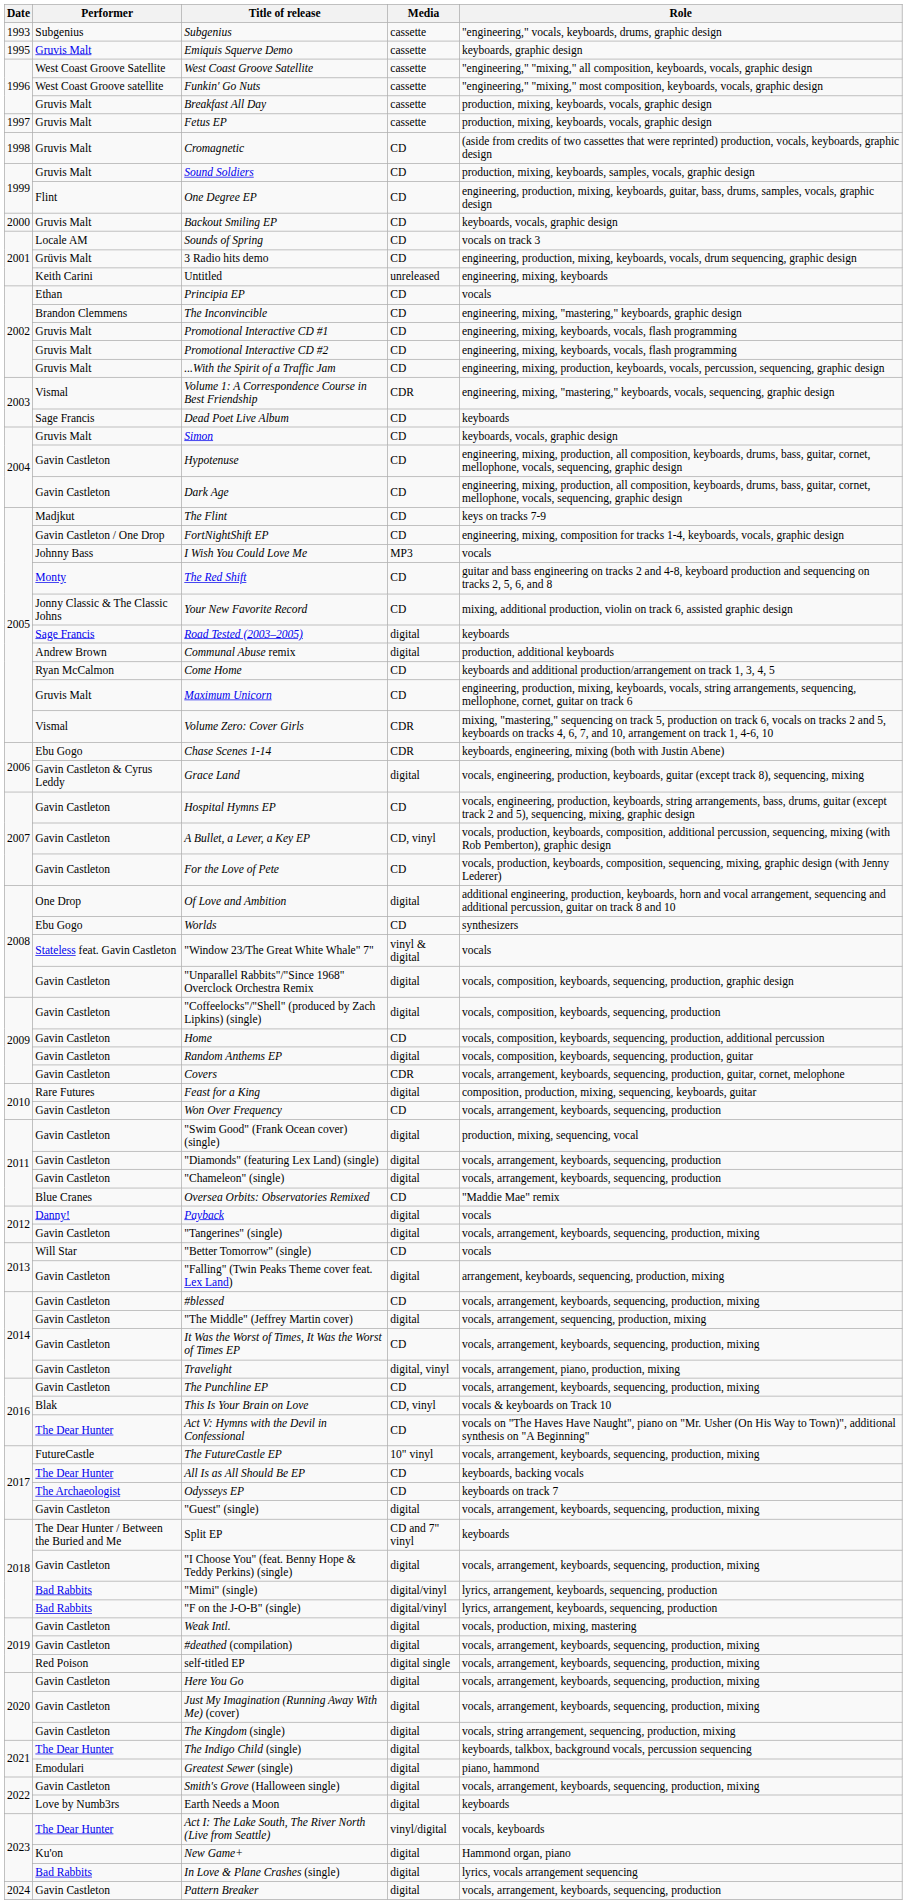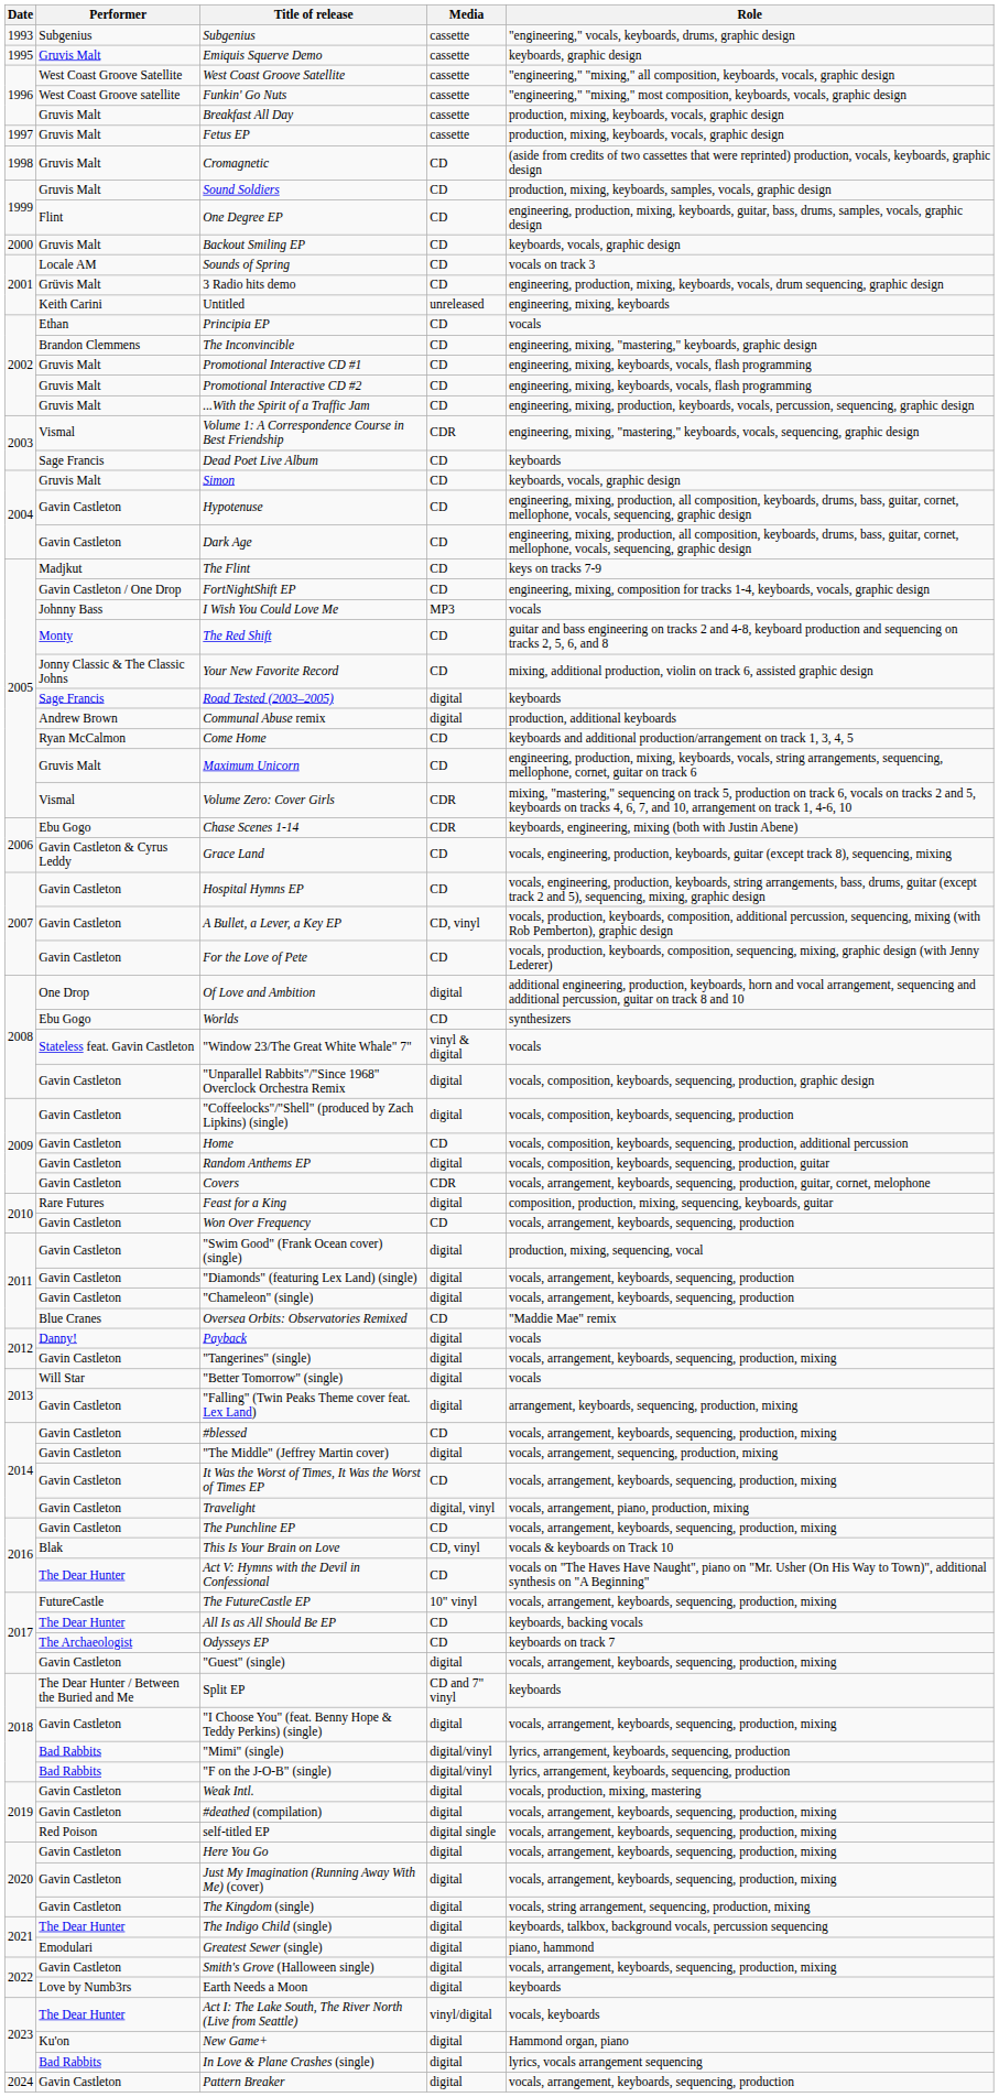 <table class="wikitable">
 <tr>
 <th>Date</th>
 <th>Performer</th>
 <th>Title of release</th>
 <th>Media</th>
 <th>Role</th>
 </tr>
 <tr>
 <td>1993</td>
 <td>Subgenius</td>
 <td><em>Subgenius</em></td>
 <td>cassette</td>
 <td>"engineering," vocals, keyboards, drums, graphic design</td>
 </tr>
 <tr>
 <td>1995</td>
 <td><a href='#'>Gruvis Malt</a></td>
 <td><em>Emiquis Squerve Demo</em></td>
 <td>cassette</td>
 <td>keyboards, graphic design</td>
 </tr>
 <tr>
 <td rowspan="3">1996</td>
 <td>West Coast Groove Satellite</td>
 <td><em>West Coast Groove Satellite</em></td>
 <td>cassette</td>
 <td>"engineering," "mixing," all composition, keyboards, vocals, graphic design</td>
 </tr>
 <tr>
 <td>West Coast Groove satellite</td>
 <td><em>Funkin' Go Nuts</em></td>
 <td>cassette</td>
 <td>"engineering," "mixing," most composition, keyboards, vocals, graphic design</td>
 </tr>
 <tr>
 <td>Gruvis Malt</td>
 <td><em>Breakfast All Day</em></td>
 <td>cassette</td>
 <td>production, mixing, keyboards, vocals, graphic design</td>
 </tr>
 <tr>
 <td>1997</td>
 <td>Gruvis Malt</td>
 <td><em>Fetus EP</em></td>
 <td>cassette</td>
 <td>production, mixing, keyboards, vocals, graphic design</td>
 </tr>
 <tr>
 <td>1998</td>
 <td>Gruvis Malt</td>
 <td><em>Cromagnetic</em></td>
 <td>CD</td>
 <td>(aside from credits of two cassettes that were reprinted) production, vocals, keyboards, graphic design</td>
 </tr>
 <tr>
 <td rowspan="2">1999</td>
 <td>Gruvis Malt</td>
 <td><em><a href='#'>Sound Soldiers</a></em></td>
 <td>CD</td>
 <td>production, mixing, keyboards, samples, vocals, graphic design</td>
 </tr>
 <tr>
 <td>Flint</td>
 <td><em>One Degree EP</em></td>
 <td>CD</td>
 <td>engineering, production, mixing, keyboards, guitar, bass, drums, samples, vocals, graphic design</td>
 </tr>
 <tr>
 <td>2000</td>
 <td>Gruvis Malt</td>
 <td><em>Backout Smiling EP</em></td>
 <td>CD</td>
 <td>keyboards, vocals, graphic design</td>
 </tr>
 <tr>
 <td rowspan="3">2001</td>
 <td>Locale AM</td>
 <td><em>Sounds of Spring</em></td>
 <td>CD</td>
 <td>vocals on track 3</td>
 </tr>
 <tr>
 <td>Grüvis Malt</td>
 <td>3 Radio hits demo</td>
 <td>CD</td>
 <td>engineering, production, mixing, keyboards, vocals, drum sequencing, graphic design</td>
 </tr>
 <tr>
 <td>Keith Carini</td>
 <td>Untitled</td>
 <td>unreleased</td>
 <td>engineering, mixing, keyboards</td>
 </tr>
 <tr>
 <td rowspan="5">2002</td>
 <td>Ethan</td>
 <td><em>Principia EP</em></td>
 <td>CD</td>
 <td>vocals</td>
 </tr>
 <tr>
 <td>Brandon Clemmens</td>
 <td><em>The Inconvincible</em></td>
 <td>CD</td>
 <td>engineering, mixing, "mastering," keyboards, graphic design</td>
 </tr>
 <tr>
 <td>Gruvis Malt</td>
 <td><em>Promotional Interactive CD #1</em></td>
 <td>CD</td>
 <td>engineering, mixing, keyboards, vocals, flash programming</td>
 </tr>
 <tr>
 <td>Gruvis Malt</td>
 <td><em>Promotional Interactive CD #2</em></td>
 <td>CD</td>
 <td>engineering, mixing, keyboards, vocals, flash programming</td>
 </tr>
 <tr>
 <td>Gruvis Malt</td>
 <td><em>...With the Spirit of a Traffic Jam</em></td>
 <td>CD</td>
 <td>engineering, mixing, production, keyboards, vocals, percussion, sequencing, graphic design</td>
 </tr>
 <tr>
 <td rowspan="2">2003</td>
 <td>Vismal</td>
 <td><em>Volume 1: A Correspondence Course in Best Friendship</em></td>
 <td>CDR</td>
 <td>engineering, mixing, "mastering," keyboards, vocals, sequencing, graphic design</td>
 </tr>
 <tr>
 <td>Sage Francis</td>
 <td><em>Dead Poet Live Album</em></td>
 <td>CD</td>
 <td>keyboards</td>
 </tr>
 <tr>
 <td rowspan="3">2004</td>
 <td>Gruvis Malt</td>
 <td><em><a href='#'>Simon</a></em></td>
 <td>CD</td>
 <td>keyboards, vocals, graphic design</td>
 </tr>
 <tr>
 <td>Gavin Castleton</td>
 <td><em>Hypotenuse</em></td>
 <td>CD</td>
 <td>engineering, mixing, production, all composition, keyboards, drums, bass, guitar, cornet, mellophone, vocals, sequencing, graphic design</td>
 </tr>
 <tr>
 <td>Gavin Castleton</td>
 <td><em>Dark Age</em></td>
 <td>CD</td>
 <td>engineering, mixing, production, all composition, keyboards, drums, bass, guitar, cornet, mellophone, vocals, sequencing, graphic design</td>
 </tr>
 <tr>
 <td rowspan="10">2005</td>
 <td>Madjkut</td>
 <td><em>The Flint</em></td>
 <td>CD</td>
 <td>keys on tracks 7-9</td>
 </tr>
 <tr>
 <td>Gavin Castleton / One Drop</td>
 <td><em>FortNightShift EP</em></td>
 <td>CD</td>
 <td>engineering, mixing, composition for tracks 1-4, keyboards, vocals, graphic design</td>
 </tr>
 <tr>
 <td>Johnny Bass</td>
 <td><em>I Wish You Could Love Me</em></td>
 <td>MP3</td>
 <td>vocals</td>
 </tr>
 <tr>
 <td><a href='#'>Monty</a></td>
 <td><em><a href='#'>The Red Shift</a></em></td>
 <td>CD</td>
 <td>guitar and bass engineering on tracks 2 and 4-8, keyboard production and sequencing on tracks 2, 5, 6, and 8</td>
 </tr>
 <tr>
 <td>Jonny Classic & The Classic Johns</td>
 <td><em>Your New Favorite Record</em></td>
 <td>CD</td>
 <td>mixing, additional production, violin on track 6, assisted graphic design</td>
 </tr>
 <tr>
 <td><a href='#'>Sage Francis</a></td>
 <td><em><a href='#'>Road Tested (2003–2005)</a></em></td>
 <td>digital</td>
 <td>keyboards</td>
 </tr>
 <tr>
 <td>Andrew Brown</td>
 <td><em>Communal Abuse</em> remix</td>
 <td>digital</td>
 <td>production, additional keyboards</td>
 </tr>
 <tr>
 <td>Ryan McCalmon</td>
 <td><em>Come Home</em></td>
 <td>CD</td>
 <td>keyboards and additional production/arrangement on track 1, 3, 4, 5</td>
 </tr>
 <tr>
 <td>Gruvis Malt</td>
 <td><em><a href='#'>Maximum Unicorn</a></em></td>
 <td>CD</td>
 <td>engineering, production, mixing, keyboards, vocals, string arrangements, sequencing, mellophone, cornet, guitar on track 6</td>
 </tr>
 <tr>
 <td>Vismal</td>
 <td><em>Volume Zero: Cover Girls</em></td>
 <td>CDR</td>
 <td>mixing, "mastering," sequencing on track 5, production on track 6, vocals on tracks 2 and 5, keyboards on tracks 4, 6, 7, and 10, arrangement on track 1, 4-6, 10</td>
 </tr>
 <tr>
 <td rowspan="2">2006</td>
 <td>Ebu Gogo</td>
 <td><em>Chase Scenes 1-14</em></td>
 <td>CDR</td>
 <td>keyboards, engineering, mixing (both with Justin Abene)</td>
 </tr>
 <tr>
 <td>Gavin Castleton & Cyrus Leddy</td>
 <td><em>Grace Land</em></td>
-<td>digital</td>
+<td>CD</td>
 <td>vocals, engineering, production, keyboards, guitar (except track 8), sequencing, mixing</td>
 </tr>
 <tr>
 <td rowspan="3">2007</td>
 <td>Gavin Castleton</td>
 <td><em>Hospital Hymns EP</em></td>
 <td>CD</td>
 <td>vocals, engineering, production, keyboards, string arrangements, bass, drums, guitar (except track 2 and 5), sequencing, mixing, graphic design</td>
 </tr>
 <tr>
 <td>Gavin Castleton</td>
 <td><em>A Bullet, a Lever, a Key EP</em></td>
 <td>CD, vinyl</td>
 <td>vocals, production, keyboards, composition, additional percussion, sequencing, mixing (with Rob Pemberton), graphic design</td>
 </tr>
 <tr>
 <td>Gavin Castleton</td>
 <td><em>For the Love of Pete</em></td>
 <td>CD</td>
 <td>vocals, production, keyboards, composition, sequencing, mixing, graphic design (with Jenny Lederer)</td>
 </tr>
 <tr>
 <td rowspan="4">2008</td>
 <td>One Drop</td>
 <td><em>Of Love and Ambition</em></td>
 <td>digital</td>
 <td>additional engineering, production, keyboards, horn and vocal arrangement, sequencing and additional percussion, guitar on track 8 and 10</td>
 </tr>
 <tr>
 <td>Ebu Gogo</td>
 <td><em>Worlds</em></td>
 <td>CD</td>
 <td>synthesizers</td>
 </tr>
 <tr>
 <td><a href='#'>Stateless</a> feat. Gavin Castleton</td>
 <td>"Window 23/The Great White Whale" 7"</td>
 <td>vinyl & digital</td>
 <td>vocals</td>
 </tr>
 <tr>
 <td>Gavin Castleton</td>
 <td>"Unparallel Rabbits"/"Since 1968" Overclock Orchestra Remix</td>
 <td>digital</td>
 <td>vocals, composition, keyboards, sequencing, production, graphic design</td>
 </tr>
 <tr>
 <td rowspan="4">2009</td>
 <td>Gavin Castleton</td>
 <td>"Coffeelocks"/"Shell" (produced by Zach Lipkins) (single)</td>
 <td>digital</td>
 <td>vocals, composition, keyboards, sequencing, production</td>
 </tr>
 <tr>
 <td>Gavin Castleton</td>
 <td><em>Home</em></td>
 <td>CD</td>
 <td>vocals, composition, keyboards, sequencing, production, additional percussion</td>
 </tr>
 <tr>
 <td>Gavin Castleton</td>
 <td><em>Random Anthems EP</em></td>
 <td>digital</td>
 <td>vocals, composition, keyboards, sequencing, production, guitar</td>
 </tr>
 <tr>
 <td>Gavin Castleton</td>
 <td><em>Covers</em></td>
 <td>CDR</td>
 <td>vocals, arrangement, keyboards, sequencing, production, guitar, cornet, melophone</td>
 </tr>
 <tr>
 <td rowspan="2">2010</td>
 <td>Rare Futures</td>
 <td><em>Feast for a King</em></td>
 <td>digital</td>
 <td>composition, production, mixing, sequencing, keyboards, guitar</td>
 </tr>
 <tr>
 <td>Gavin Castleton</td>
 <td><em>Won Over Frequency</em></td>
 <td>CD</td>
 <td>vocals, arrangement, keyboards, sequencing, production</td>
 </tr>
 <tr>
 <td rowspan="4">2011</td>
 <td>Gavin Castleton</td>
 <td>"Swim Good" (Frank Ocean cover) (single)</td>
 <td>digital</td>
 <td>production, mixing, sequencing, vocal</td>
 </tr>
 <tr>
 <td>Gavin Castleton</td>
 <td>"Diamonds" (featuring Lex Land) (single)</td>
 <td>digital</td>
 <td>vocals, arrangement, keyboards, sequencing, production</td>
 </tr>
 <tr>
 <td>Gavin Castleton</td>
 <td>"Chameleon" (single)</td>
 <td>digital</td>
 <td>vocals, arrangement, keyboards, sequencing, production</td>
 </tr>
 <tr>
 <td>Blue Cranes</td>
 <td><em>Oversea Orbits: Observatories Remixed</em></td>
 <td>CD</td>
 <td>"Maddie Mae" remix</td>
 </tr>
 <tr>
 <td rowspan="2">2012</td>
 <td><a href='#'>Danny!</a></td>
 <td><em><a href='#'>Payback</a></em></td>
 <td>digital</td>
 <td>vocals</td>
 </tr>
 <tr>
 <td>Gavin Castleton</td>
 <td>"Tangerines" (single)</td>
 <td>digital</td>
 <td>vocals, arrangement, keyboards, sequencing, production, mixing</td>
 </tr>
 <tr>
 <td rowspan="2">2013</td>
 <td>Will Star</td>
 <td>"Better Tomorrow" (single)</td>
-<td>CD</td>
+<td>digital</td>
 <td>vocals</td>
 </tr>
 <tr>
 <td>Gavin Castleton</td>
 <td>"Falling" (Twin Peaks Theme cover feat. <a href='#'>Lex Land</a>)</td>
 <td>digital</td>
 <td>arrangement, keyboards, sequencing, production, mixing</td>
 </tr>
 <tr>
 <td rowspan="4">2014</td>
 <td>Gavin Castleton</td>
 <td><em>#blessed</em></td>
 <td>CD</td>
 <td>vocals, arrangement, keyboards, sequencing, production, mixing</td>
 </tr>
 <tr>
 <td>Gavin Castleton</td>
 <td>"The Middle" (Jeffrey Martin cover)</td>
 <td>digital</td>
 <td>vocals, arrangement, sequencing, production, mixing</td>
 </tr>
 <tr>
 <td>Gavin Castleton</td>
 <td><em>It Was the Worst of Times, It Was the Worst of Times EP</em></td>
 <td>CD</td>
 <td>vocals, arrangement, keyboards, sequencing, production, mixing</td>
 </tr>
 <tr>
 <td>Gavin Castleton</td>
 <td><em>Travelight</em></td>
 <td>digital, vinyl</td>
 <td>vocals, arrangement, piano, production, mixing</td>
 </tr>
 <tr>
 <td rowspan="3">2016</td>
 <td>Gavin Castleton</td>
 <td><em>The Punchline EP</em></td>
 <td>CD</td>
 <td>vocals, arrangement, keyboards, sequencing, production, mixing</td>
 </tr>
 <tr>
 <td>Blak</td>
 <td><em>This Is Your Brain on Love</em></td>
 <td>CD, vinyl</td>
 <td>vocals & keyboards on Track 10</td>
 </tr>
 <tr>
 <td><a href='#'>The Dear Hunter</a></td>
 <td><em>Act V: Hymns with the Devil in Confessional</em></td>
 <td>CD</td>
 <td>vocals on "The Haves Have Naught", piano on "Mr. Usher (On His Way to Town)", additional synthesis on "A Beginning"</td>
 </tr>
 <tr>
 <td rowspan="4">2017</td>
 <td>FutureCastle</td>
 <td><em>The FutureCastle EP</em></td>
 <td>10" vinyl</td>
 <td>vocals, arrangement, keyboards, sequencing, production, mixing</td>
 </tr>
 <tr>
 <td><a href='#'>The Dear Hunter</a></td>
 <td><em>All Is as All Should Be EP</em></td>
 <td>CD</td>
 <td>keyboards, backing vocals</td>
 </tr>
 <tr>
 <td><a href='#'>The Archaeologist</a></td>
 <td><em>Odysseys EP</em></td>
 <td>CD</td>
 <td>keyboards on track 7</td>
 </tr>
 <tr>
 <td>Gavin Castleton</td>
 <td>"Guest" (single)</td>
 <td>digital</td>
 <td>vocals, arrangement, keyboards, sequencing, production, mixing</td>
 </tr>
 <tr>
 <td rowspan="4">2018</td>
 <td>The Dear Hunter / Between the Buried and Me</td>
 <td>Split EP</td>
 <td>CD and 7" vinyl</td>
 <td>keyboards</td>
 </tr>
 <tr>
 <td>Gavin Castleton</td>
 <td>"I Choose You" (feat. Benny Hope & Teddy Perkins) (single)</td>
 <td>digital</td>
 <td>vocals, arrangement, keyboards, sequencing, production, mixing</td>
 </tr>
 <tr>
 <td><a href='#'>Bad Rabbits</a></td>
 <td>"Mimi" (single)</td>
 <td>digital/vinyl</td>
 <td>lyrics, arrangement, keyboards, sequencing, production</td>
 </tr>
 <tr>
 <td><a href='#'>Bad Rabbits</a></td>
 <td>"F on the J-O-B" (single)</td>
 <td>digital/vinyl</td>
 <td>lyrics, arrangement, keyboards, sequencing, production</td>
 </tr>
 <tr>
 <td rowspan="3">2019</td>
 <td>Gavin Castleton</td>
 <td><em>Weak Intl.</em></td>
 <td>digital</td>
 <td>vocals, production, mixing, mastering</td>
 </tr>
 <tr>
 <td>Gavin Castleton</td>
 <td><em>#deathed</em> (compilation)</td>
 <td>digital</td>
 <td>vocals, arrangement, keyboards, sequencing, production, mixing</td>
 </tr>
 <tr>
 <td>Red Poison</td>
 <td>self-titled EP</td>
 <td>digital single</td>
 <td>vocals, arrangement, keyboards, sequencing, production, mixing</td>
 </tr>
 <tr>
 <td rowspan="3">2020</td>
 <td>Gavin Castleton</td>
 <td><em>Here You Go</em></td>
 <td>digital</td>
 <td>vocals, arrangement, keyboards, sequencing, production, mixing</td>
 </tr>
 <tr>
 <td>Gavin Castleton</td>
 <td><em>Just My Imagination (Running Away With Me)</em> (cover)</td>
 <td>digital</td>
 <td>vocals, arrangement, keyboards, sequencing, production, mixing</td>
 </tr>
 <tr>
 <td>Gavin Castleton</td>
 <td><em>The Kingdom</em> (single)</td>
 <td>digital</td>
 <td>vocals, string arrangement, sequencing, production, mixing</td>
 </tr>
 <tr>
 <td rowspan="2">2021</td>
 <td><a href='#'>The Dear Hunter</a></td>
 <td><em>The Indigo Child</em> (single)</td>
 <td>digital</td>
 <td>keyboards, talkbox, background vocals, percussion sequencing</td>
 </tr>
 <tr>
 <td>Emodulari</td>
 <td><em>Greatest Sewer</em> (single)</td>
 <td>digital</td>
 <td>piano, hammond</td>
 </tr>
 <tr>
 <td rowspan="2">2022</td>
 <td>Gavin Castleton</td>
 <td><em>Smith's Grove</em> (Halloween single)</td>
 <td>digital</td>
 <td>vocals, arrangement, keyboards, sequencing, production, mixing</td>
 </tr>
 <tr>
 <td>Love by Numb3rs</td>
 <td>Earth Needs a Moon</td>
 <td>digital</td>
 <td>keyboards</td>
 </tr>
 <tr>
 <td rowspan="3">2023</td>
 <td><a href='#'>The Dear Hunter</a></td>
 <td><em>Act I: The Lake South, The River North (Live from Seattle)</em></td>
 <td>vinyl/digital</td>
 <td>vocals, keyboards</td>
 </tr>
 <tr>
 <td>Ku'on</td>
 <td><em>New Game+</em></td>
 <td>digital</td>
 <td>Hammond organ, piano</td>
 </tr>
 <tr>
 <td><a href='#'>Bad Rabbits</a></td>
 <td><em>In Love & Plane Crashes</em> (single)</td>
 <td>digital</td>
 <td>lyrics, vocals arrangement sequencing</td>
 </tr>
 <tr>
 <td rowspan="1">2024</td>
 <td>Gavin Castleton</td>
 <td><em>Pattern Breaker</em></td>
 <td>digital</td>
 <td>vocals, arrangement, keyboards, sequencing, production</td>
 </tr>
 </table>
